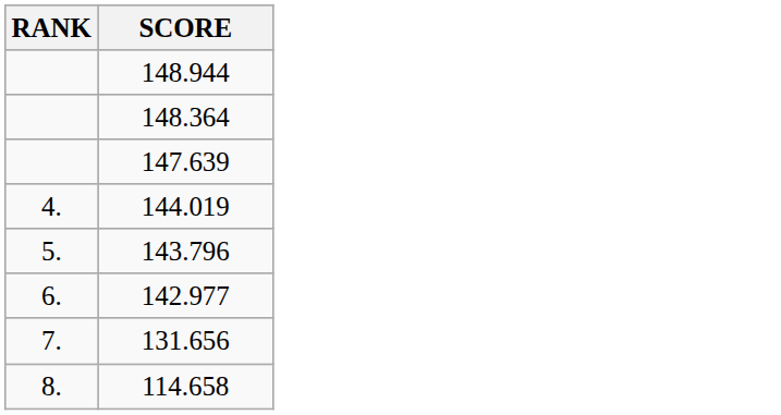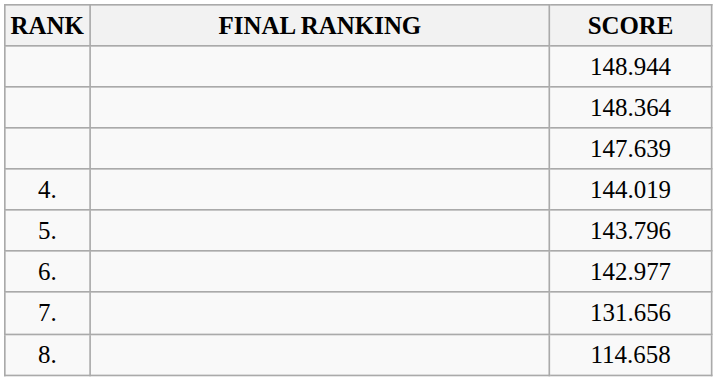 <table class="wikitable" style="font-size:95%;">
 <tr>
 <th>RANK</th>
+<th align="left" style="width: 18em">FINAL RANKING</th>
 <th align="center" style="width: 6em">SCORE</th>
 </tr>
 <tr>
 <td align="center"></td>
+<td></td>
 <td align="center">148.944</td>
 </tr>
 <tr>
 <td align="center"></td>
+<td></td>
 <td align="center">148.364</td>
 </tr>
 <tr>
 <td align="center"></td>
+<td></td>
 <td align="center">147.639</td>
 </tr>
 <tr>
 <td align="center">4.</td>
+<td></td>
 <td align="center">144.019</td>
 </tr>
 <tr>
 <td align="center">5.</td>
+<td></td>
 <td align="center">143.796</td>
 </tr>
 <tr>
 <td align="center">6.</td>
+<td></td>
 <td align="center">142.977</td>
 </tr>
 <tr>
 <td align="center">7.</td>
+<td></td>
 <td align="center">131.656</td>
 </tr>
 <tr>
 <td align="center">8.</td>
+<td></td>
 <td align="center">114.658</td>
 </tr>
 </table>
